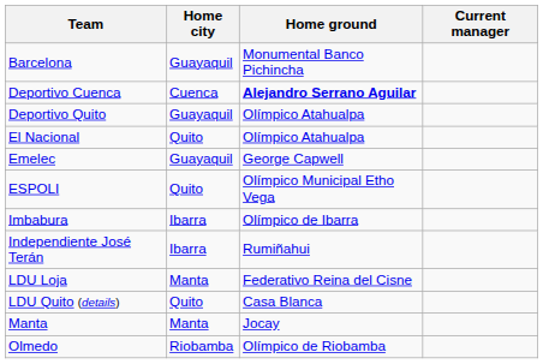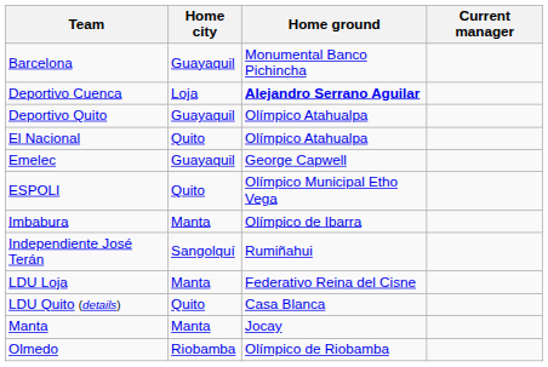 <table class="wikitable sortable">
 <tr>
 <th>Team</th>
 <th>Home city</th>
 <th>Home ground</th>
 <th>Current manager</th>
 </tr>
 <tr>
 <td><a href='#'>Barcelona</a></td>
 <td><a href='#'>Guayaquil</a></td>
 <td><a href='#'>Monumental Banco Pichincha</a></td>
 <td></td>
 </tr>
 <tr>
 <td><a href='#'>Deportivo Cuenca</a></td>
-<td><a href='#'>Cuenca</a></td>
+<td><a href='#'>Loja</a></td>
 <td><strong><a href='#'>Alejandro Serrano Aguilar</a></strong></td>
 <td></td>
 </tr>
 <tr>
 <td><a href='#'>Deportivo Quito</a></td>
 <td><a href='#'>Guayaquil</a></td>
 <td><a href='#'>Olímpico Atahualpa</a></td>
 <td></td>
 </tr>
 <tr>
 <td><a href='#'>El Nacional</a></td>
 <td><a href='#'>Quito</a></td>
 <td><a href='#'>Olímpico Atahualpa</a></td>
 <td></td>
 </tr>
 <tr>
 <td><a href='#'>Emelec</a></td>
 <td><a href='#'>Guayaquil</a></td>
 <td><a href='#'>George Capwell</a></td>
 <td></td>
 </tr>
 <tr>
 <td><a href='#'>ESPOLI</a></td>
 <td><a href='#'>Quito</a></td>
 <td><a href='#'>Olímpico Municipal Etho Vega</a></td>
 <td></td>
 </tr>
 <tr>
 <td><a href='#'>Imbabura</a></td>
-<td><a href='#'>Ibarra</a></td>
+<td><a href='#'>Manta</a></td>
 <td><a href='#'>Olímpico de Ibarra</a></td>
 <td></td>
 </tr>
 <tr>
 <td><a href='#'>Independiente José Terán</a></td>
-<td><a href='#'>Ibarra</a></td>
+<td><a href='#'>Sangolquí</a></td>
 <td><a href='#'>Rumiñahui</a></td>
 <td></td>
 </tr>
 <tr>
 <td><a href='#'>LDU Loja</a></td>
 <td><a href='#'>Manta</a></td>
 <td><a href='#'>Federativo Reina del Cisne</a></td>
 <td></td>
 </tr>
 <tr>
 <td><a href='#'>LDU Quito</a> <small>(<em><a href='#'>details</a></em>)</small></td>
 <td><a href='#'>Quito</a></td>
 <td><a href='#'>Casa Blanca</a></td>
 <td></td>
 </tr>
 <tr>
 <td><a href='#'>Manta</a></td>
 <td><a href='#'>Manta</a></td>
 <td><a href='#'>Jocay</a></td>
 <td></td>
 </tr>
 <tr>
 <td><a href='#'>Olmedo</a></td>
 <td><a href='#'>Riobamba</a></td>
 <td><a href='#'>Olímpico de Riobamba</a></td>
 <td></td>
 </tr>
 </table>
